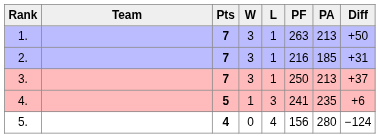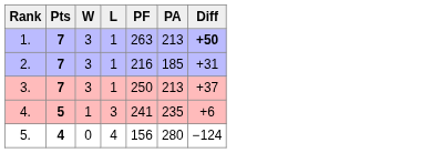 <table style=border-collapse:collapse border=1 cellspacing=0 cellpadding=5>
 <tr align=center bgcolor=#efefef>
 <th width=20>Rank</th>
-<th width=220>Team</th>
 <th width=20>Pts</th>
 <th width=20>W</th>
 <th width=20>L</th>
 <th width=20>PF</th>
 <th width=20>PA</th>
 <th width=20>Diff</th>
 </tr>
 <tr align=center bgcolor="#BBBBFF">
 <td>1.</td>
-<td align=left></td>
 <td><strong>7</strong></td>
 <td>3</td>
 <td>1</td>
 <td>263</td>
 <td>213</td>
-<td>+50</td>
+<td><strong>+50</strong></td>
 </tr>
 <tr align=center bgcolor="#BBBBFF">
 <td>2.</td>
-<td align=left></td>
 <td><strong>7</strong></td>
 <td>3</td>
 <td>1</td>
 <td>216</td>
 <td>185</td>
 <td>+31</td>
 </tr>
 <tr align=center bgcolor="#ffbbbb">
 <td>3.</td>
-<td align=left></td>
 <td><strong>7</strong></td>
 <td>3</td>
 <td>1</td>
 <td>250</td>
 <td>213</td>
 <td>+37</td>
 </tr>
 <tr align=center bgcolor="#ffbbbb">
 <td>4.</td>
-<td align=left></td>
 <td><strong>5</strong></td>
 <td>1</td>
 <td>3</td>
 <td>241</td>
 <td>235</td>
 <td>+6</td>
 </tr>
 <tr align=center>
 <td>5.</td>
-<td align=left></td>
 <td><strong>4</strong></td>
 <td>0</td>
 <td>4</td>
 <td>156</td>
 <td>280</td>
 <td>−124</td>
 </tr>
 </table>
